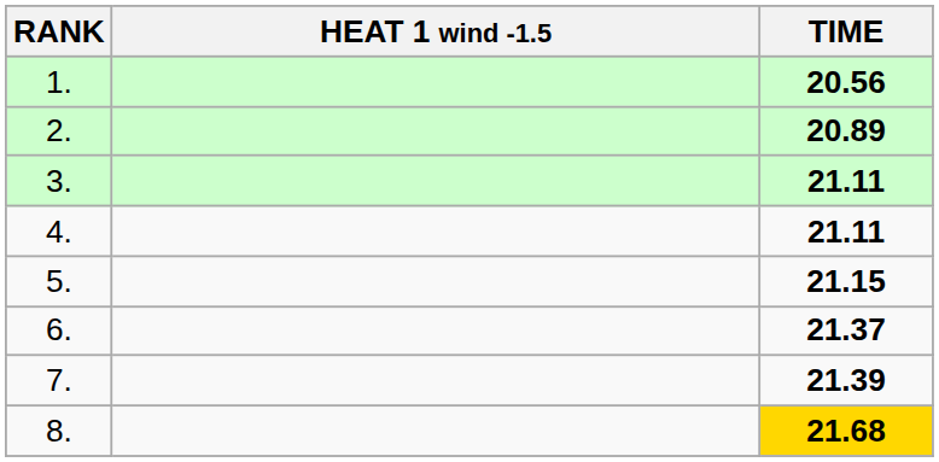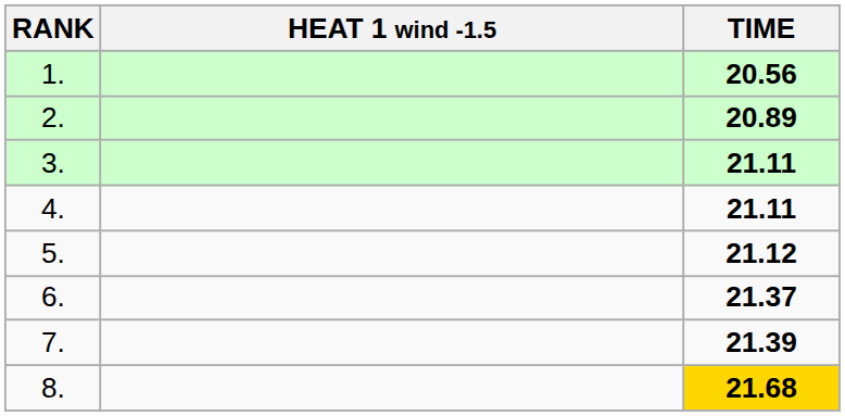 <table class="wikitable" style="border-collapse: collapse; font-size: 90%;">
 <tr>
 <th>RANK</th>
 <th style="width: 20em">HEAT 1 <small>wind -1.5</small></th>
 <th style="width: 5em">TIME</th>
 </tr>
 <tr style="background:#ccffcc;">
 <td align="center">1.</td>
 <td></td>
 <td align="center"><strong>20.56</strong></td>
 </tr>
 <tr style="background:#ccffcc;">
 <td align="center">2.</td>
 <td></td>
 <td align="center"><strong>20.89</strong></td>
 </tr>
 <tr style="background:#ccffcc;">
 <td align="center">3.</td>
 <td></td>
 <td align="center"><strong>21.11</strong></td>
 </tr>
 <tr>
 <td align="center">4.</td>
 <td></td>
 <td align="center"><strong>21.11</strong></td>
 </tr>
 <tr>
 <td align="center">5.</td>
 <td></td>
-<td align="center"><strong>21.15</strong></td>
+<td align="center"><strong>21.12</strong></td>
 </tr>
 <tr>
 <td align="center">6.</td>
 <td></td>
 <td align="center"><strong>21.37</strong></td>
 </tr>
 <tr>
 <td align="center">7.</td>
 <td></td>
 <td align="center"><strong>21.39</strong></td>
 </tr>
 <tr>
 <td align="center">8.</td>
 <td></td>
 <td align="center" style="background: gold;"><strong>21.68</strong></td>
 </tr>
 </table>
